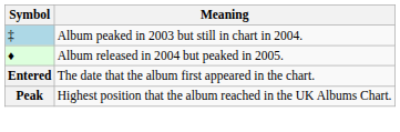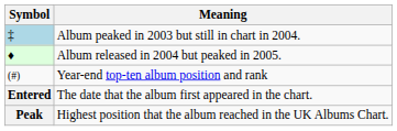 <table Class="wikitable">
 <tr>
 <th>Symbol</th>
 <th>Meaning</th>
 </tr>
 <tr>
 <td bgcolor=lightblue>‡</td>
 <td>Album peaked in 2003 but still in chart in 2004.</td>
 </tr>
 <tr>
 <td bgcolor=#DDFFDD>♦</td>
 <td>Album released in 2004 but peaked in 2005.</td>
 </tr>
 <tr>
+<td><small>(#)</small></td>
+<td>Year-end <a href='#'>top-ten album position</a> and rank</td>
+</tr>
+<tr>
 <th>Entered</th>
 <td>The date that the album first appeared in the chart.</td>
 </tr>
 <tr>
 <th>Peak</th>
 <td>Highest position that the album reached in the UK Albums Chart.</td>
 </tr>
 </table>
